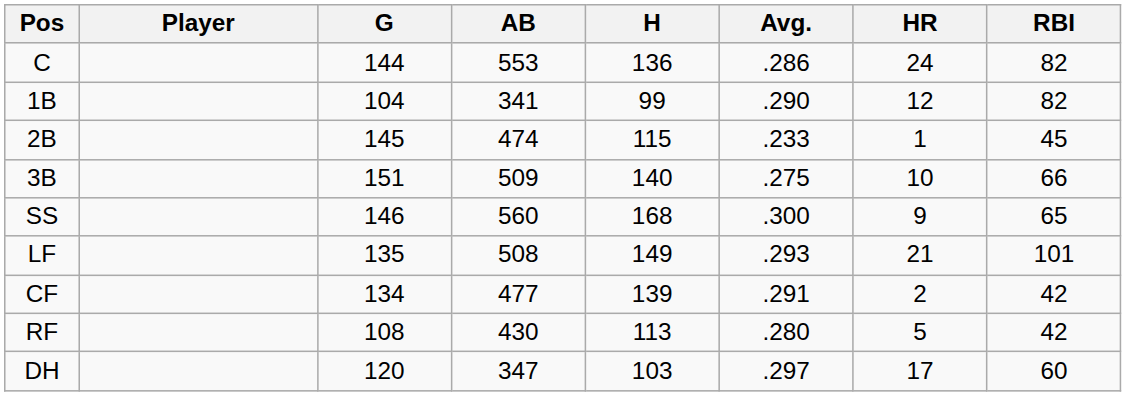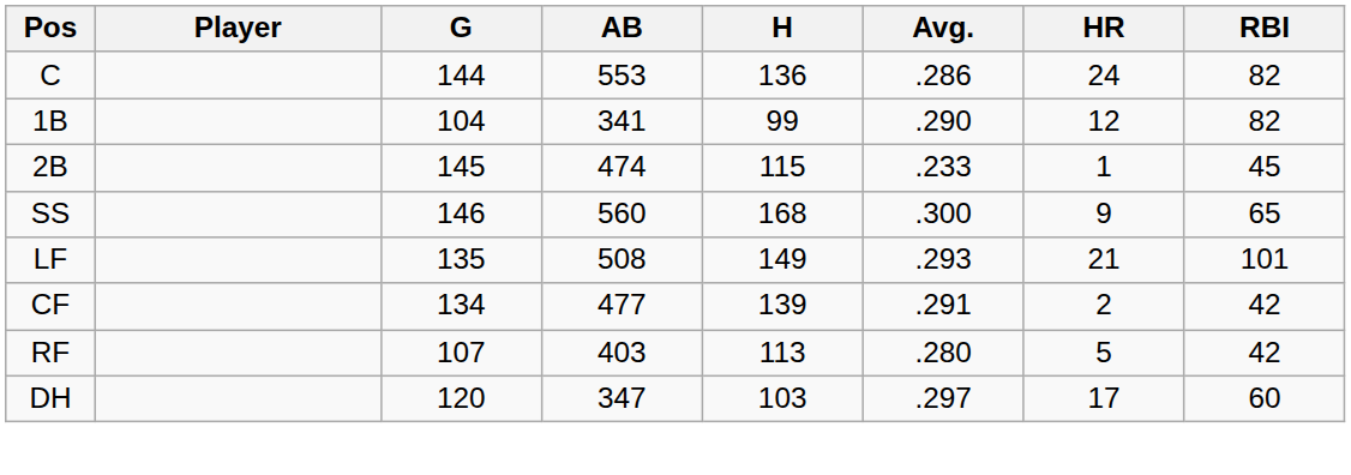 <table class="wikitable sortable">
 <tr>
 <th bgcolor="#DDDDFF" width="5%">Pos</th>
 <th bgcolor="#DDDDFF" width="16%">Player</th>
 <th bgcolor="#DDDDFF" width="9%">G</th>
 <th bgcolor="#DDDDFF" width="9%">AB</th>
 <th bgcolor="#DDDDFF" width="9%">H</th>
 <th bgcolor="#DDDDFF" width="9%">Avg.</th>
 <th bgcolor="#DDDDFF" width="9%">HR</th>
 <th bgcolor="#DDDDFF" width="9%">RBI</th>
 </tr>
 <tr align="center">
 <td>C</td>
 <td></td>
 <td>144</td>
 <td>553</td>
 <td>136</td>
 <td>.286</td>
 <td>24</td>
 <td>82</td>
 </tr>
 <tr align="center">
 <td>1B</td>
 <td></td>
 <td>104</td>
 <td>341</td>
 <td>99</td>
 <td>.290</td>
 <td>12</td>
 <td>82</td>
 </tr>
 <tr align="center">
 <td>2B</td>
 <td></td>
 <td>145</td>
 <td>474</td>
 <td>115</td>
 <td>.233</td>
 <td>1</td>
 <td>45</td>
 </tr>
 <tr align="center">
-<td>3B</td>
-<td></td>
-<td>151</td>
-<td>509</td>
-<td>140</td>
-<td>.275</td>
-<td>10</td>
-<td>66</td>
-</tr>
-<tr align="center">
 <td>SS</td>
 <td></td>
 <td>146</td>
 <td>560</td>
 <td>168</td>
 <td>.300</td>
 <td>9</td>
 <td>65</td>
 </tr>
 <tr align="center">
 <td>LF</td>
 <td></td>
 <td>135</td>
 <td>508</td>
 <td>149</td>
 <td>.293</td>
 <td>21</td>
 <td>101</td>
 </tr>
 <tr align="center">
 <td>CF</td>
 <td></td>
 <td>134</td>
 <td>477</td>
 <td>139</td>
 <td>.291</td>
 <td>2</td>
 <td>42</td>
 </tr>
 <tr align="center">
 <td>RF</td>
 <td></td>
-<td>108</td>
-<td>430</td>
+<td>107</td>
+<td>403</td>
 <td>113</td>
 <td>.280</td>
 <td>5</td>
 <td>42</td>
 </tr>
 <tr align="center">
 <td>DH</td>
 <td></td>
 <td>120</td>
 <td>347</td>
 <td>103</td>
 <td>.297</td>
 <td>17</td>
 <td>60</td>
 </tr>
 </table>
